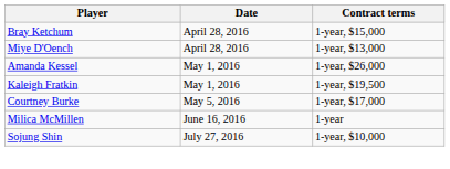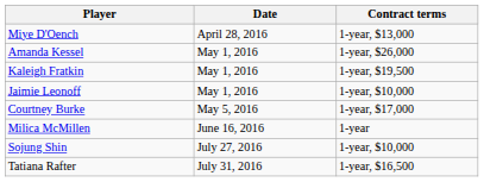 <table class="wikitable" style="width:50%;">
 <tr style="text-align:center; background:#ddd;">
 <th style="width:40%;">Player</th>
 <th style="width:30%;">Date</th>
 <th style="width:30%;">Contract terms</th>
-</tr>
-<tr>
-<td><a href='#'>Bray Ketchum</a></td>
-<td>April 28, 2016</td>
-<td>1-year, $15,000</td>
 </tr>
 <tr>
 <td><a href='#'>Miye D'Oench</a></td>
 <td>April 28, 2016</td>
 <td>1-year, $13,000</td>
 </tr>
 <tr>
 <td><a href='#'>Amanda Kessel</a></td>
 <td>May 1, 2016</td>
 <td>1-year, $26,000</td>
 </tr>
 <tr>
 <td><a href='#'>Kaleigh Fratkin</a></td>
 <td>May 1, 2016</td>
 <td>1-year, $19,500</td>
 </tr>
 <tr>
+<td><a href='#'>Jaimie Leonoff</a></td>
+<td>May 1, 2016</td>
+<td>1-year, $10,000</td>
+</tr>
+<tr>
 <td><a href='#'>Courtney Burke</a></td>
 <td>May 5, 2016</td>
 <td>1-year, $17,000</td>
 </tr>
 <tr>
 <td><a href='#'>Milica McMillen</a></td>
 <td>June 16, 2016</td>
 <td>1-year</td>
 </tr>
 <tr>
 <td><a href='#'>Sojung Shin</a></td>
 <td>July 27, 2016</td>
 <td>1-year, $10,000</td>
 </tr>
+<tr>
+<td>Tatiana Rafter</td>
+<td>July 31, 2016</td>
+<td>1-year, $16,500</td>
+</tr>
 </table>
